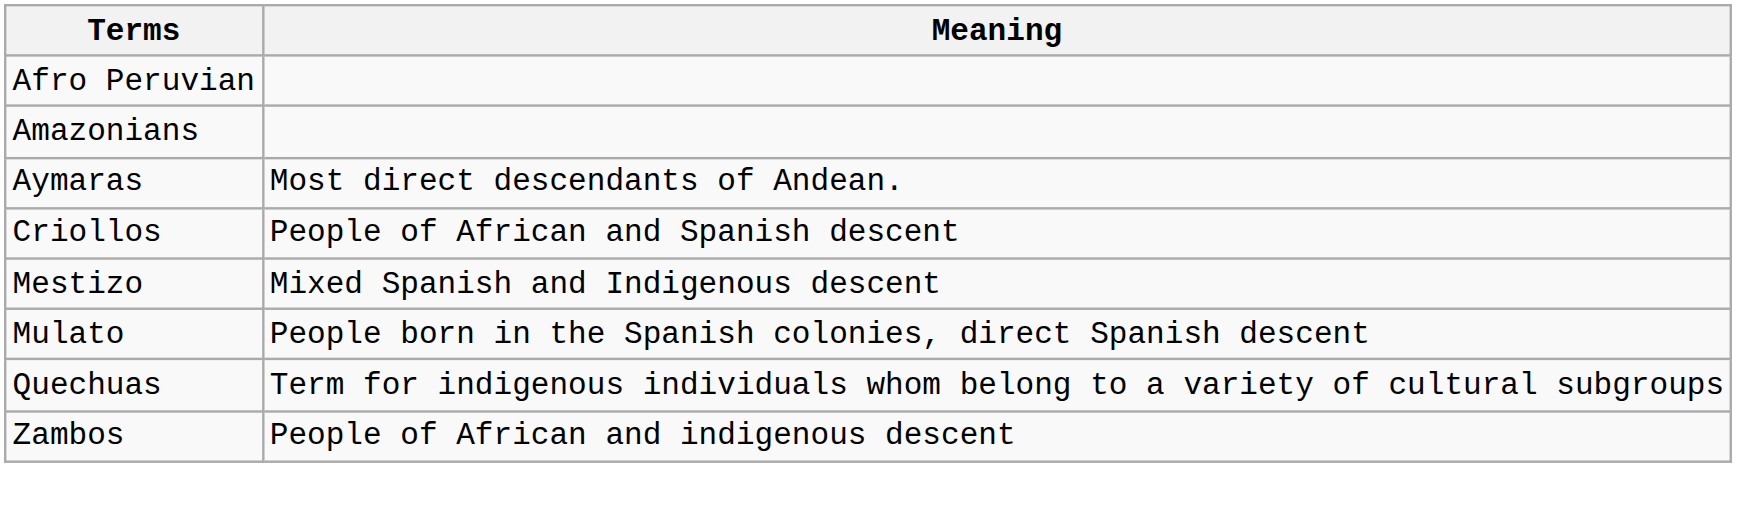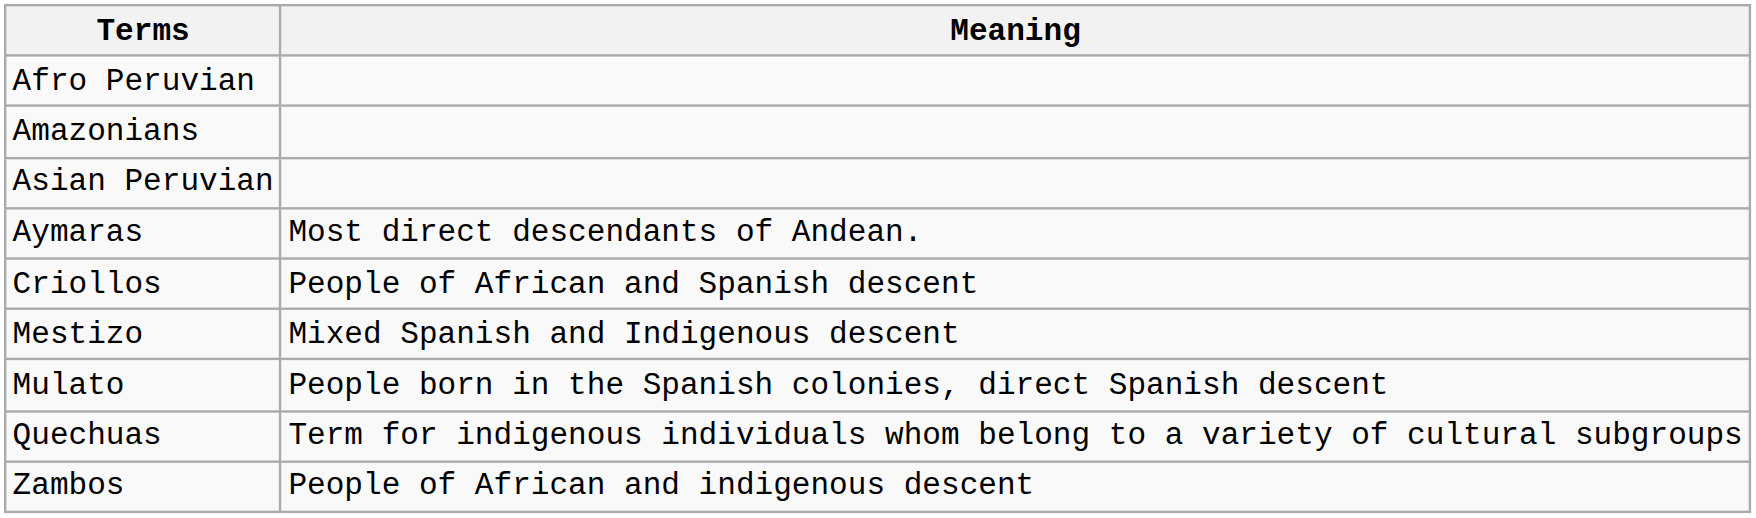 <table class="wikitable">
 <tr>
 <th>Terms</th>
 <th>Meaning</th>
 </tr>
 <tr>
 <td>Afro Peruvian</td>
 <td></td>
 </tr>
 <tr>
 <td>Amazonians</td>
+<td></td>
+</tr>
+<tr>
+<td>Asian Peruvian</td>
 <td></td>
 </tr>
 <tr>
 <td>Aymaras</td>
 <td>Most direct descendants of Andean.</td>
 </tr>
 <tr>
 <td>Criollos</td>
 <td>People of African and Spanish descent</td>
 </tr>
 <tr>
 <td>Mestizo</td>
 <td>Mixed Spanish and Indigenous descent</td>
 </tr>
 <tr>
 <td>Mulato</td>
 <td>People born in the Spanish colonies, direct Spanish descent</td>
 </tr>
 <tr>
 <td>Quechuas</td>
 <td>Term for indigenous individuals whom belong to a variety of cultural subgroups</td>
 </tr>
 <tr>
 <td>Zambos</td>
 <td>People of African and indigenous descent</td>
 </tr>
 </table>
